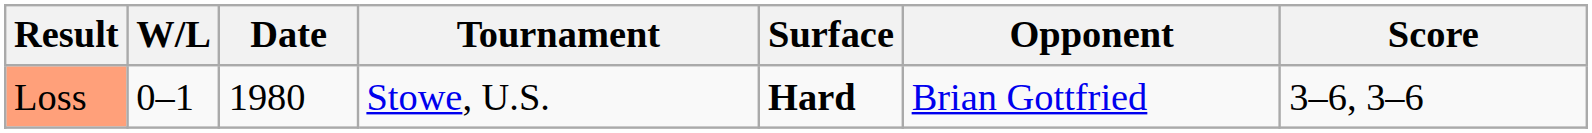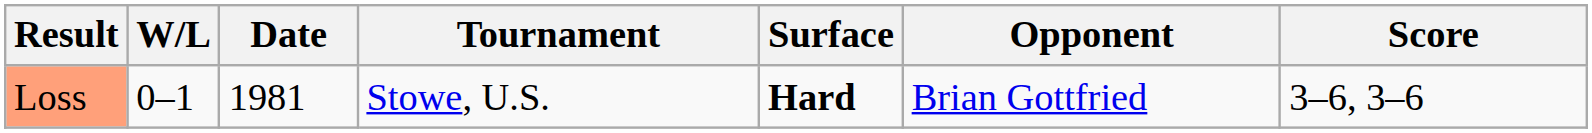 <table class="sortable wikitable">
 <tr>
 <th style="width:40px">Result</th>
 <th style="width:30px" class="unsortable">W/L</th>
 <th style="width:50px">Date</th>
 <th style="width:160px">Tournament</th>
 <th style="width:50px">Surface</th>
 <th style="width:150px">Opponent</th>
 <th style="width:120px" class="unsortable">Score</th>
 </tr>
 <tr>
 <td style="background:#ffa07a;">Loss</td>
 <td>0–1</td>
-<td>1980</td>
+<td>1981</td>
 <td><a href='#'>Stowe</a>, U.S.</td>
 <td><strong>Hard</strong></td>
 <td> <a href='#'>Brian Gottfried</a></td>
 <td>3–6, 3–6</td>
 </tr>
 </table>
